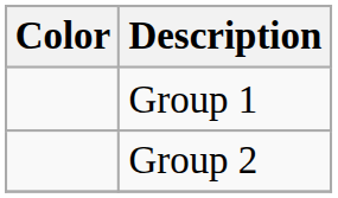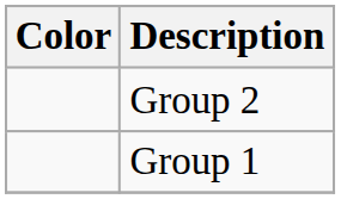 <table class="wikitable">
 <tr>
 <th>Color</th>
 <th>Description</th>
 </tr>
 <tr>
 <td></td>
-<td>Group 1</td>
+<td>Group 2</td>
 </tr>
 <tr>
 <td></td>
-<td>Group 2</td>
+<td>Group 1</td>
 </tr>
 <tr>
 </tr>
 </table>
